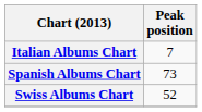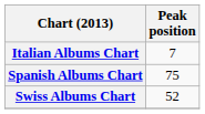 <table class="wikitable sortable plainrowheaders" style="text-align:center;">
 <tr>
 <th>Chart (2013)</th>
 <th>Peak<br>position</th>
 </tr>
 <tr>
 <th scope="row"><a href='#'>Italian Albums Chart</a></th>
 <td>7</td>
 </tr>
 <tr>
 <th scope="row"><a href='#'>Spanish Albums Chart</a></th>
-<td>73</td>
+<td>75</td>
 </tr>
 <tr>
 <th scope="row"><a href='#'>Swiss Albums Chart</a></th>
 <td>52</td>
 </tr>
 <tr>
 </tr>
 </table>
